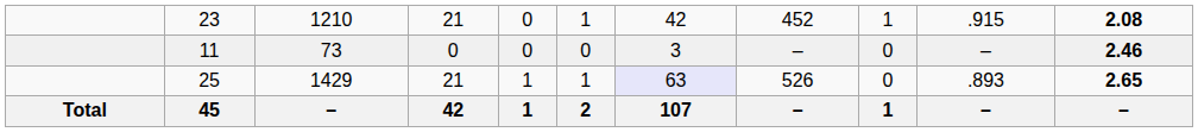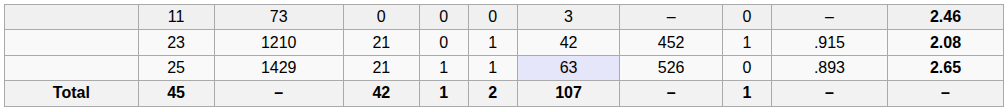 <table class="wikitable sortable" width ="1000">
 <tr align="center">
+</tr>
+<tr align="center" bgcolor="#f0f0f0">
+<td></td>
+<td>11</td>
+<td>73</td>
+<td>0</td>
+<td>0</td>
+<td>0</td>
+<td>3</td>
+<td>–</td>
+<td>0</td>
+<td>–</td>
+<td><strong>2.46</strong></td>
 </tr>
 <tr align="center">
 <td></td>
 <td>23</td>
 <td>1210</td>
 <td>21</td>
 <td>0</td>
 <td>1</td>
 <td>42</td>
 <td>452</td>
 <td>1</td>
 <td>.915</td>
 <td><strong>2.08</strong></td>
-</tr>
-<tr align="center" bgcolor="#f0f0f0">
-<td></td>
-<td>11</td>
-<td>73</td>
-<td>0</td>
-<td>0</td>
-<td>0</td>
-<td>3</td>
-<td>–</td>
-<td>0</td>
-<td>–</td>
-<td><strong>2.46</strong></td>
 </tr>
 <tr align="center">
 <td></td>
 <td>25</td>
 <td>1429</td>
 <td>21</td>
 <td>1</td>
 <td>1</td>
 <td style="background: lavender;">63</td>
 <td>526</td>
 <td>0</td>
 <td>.893</td>
 <td><strong>2.65</strong></td>
 </tr>
 <tr>
 <th>Total</th>
 <th>45</th>
 <th>–</th>
 <th>42</th>
 <th>1</th>
 <th>2</th>
 <th>107</th>
 <th>–</th>
 <th>1</th>
 <th>–</th>
 <th>–</th>
 </tr>
 </table>
